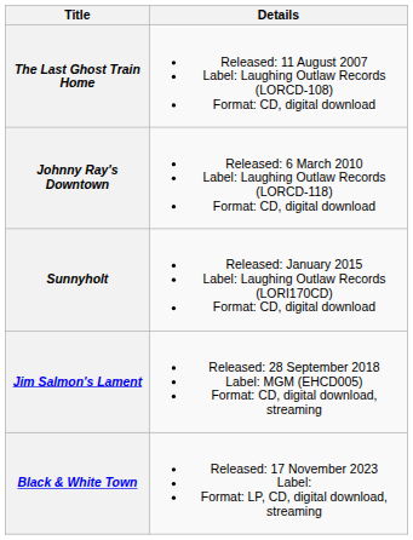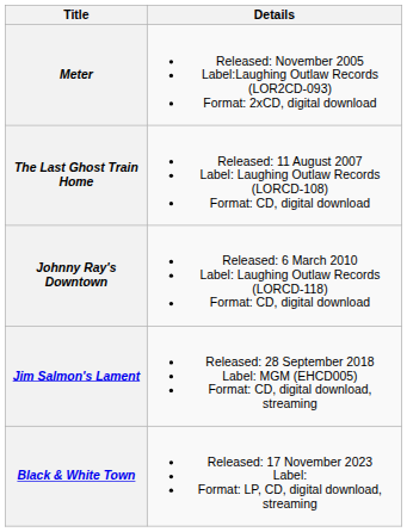 <table class="wikitable plainrowheaders" style="text-align:center;" border="1">
 <tr>
 <th scope="col" style="width:11em;">Title</th>
 <th scope="col" style="width:20em;">Details</th>
+</tr>
+<tr>
+<th scope="row"><em>Meter</em></th>
+<td><br><ul><li>Released: November 2005</li><li>Label:Laughing Outlaw Records (LOR2CD-093)</li><li>Format: 2xCD, digital download</li></ul></td>
 </tr>
 <tr>
 <th scope="row"><em>The Last Ghost Train Home</em></th>
 <td><br><ul><li>Released: 11 August 2007</li><li>Label: Laughing Outlaw Records (LORCD-108)</li><li>Format: CD, digital download</li></ul></td>
 </tr>
 <tr>
 <th scope="row"><em>Johnny Ray's Downtown</em></th>
 <td><br><ul><li>Released: 6 March 2010</li><li>Label: Laughing Outlaw Records (LORCD-118)</li><li>Format: CD, digital download</li></ul></td>
 </tr>
 <tr>
-<th scope="row"><em>Sunnyholt</em></th>
-<td><br><ul><li>Released: January 2015</li><li>Label: Laughing Outlaw Records (LORI170CD)</li><li>Format: CD, digital download</li></ul></td>
-</tr>
-<tr>
 <th scope="row"><em><a href='#'>Jim Salmon's Lament</a></em></th>
 <td><br><ul><li>Released: 28 September 2018</li><li>Label: MGM (EHCD005)</li><li>Format: CD, digital download, streaming</li></ul></td>
 </tr>
 <tr>
 <th scope="row"><em><a href='#'>Black & White Town</a></em></th>
 <td><br><ul><li>Released: 17 November 2023</li><li>Label:</li><li>Format: LP, CD, digital download, streaming</li></ul></td>
 </tr>
 </table>
